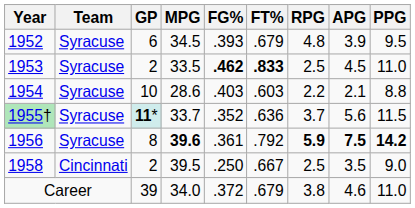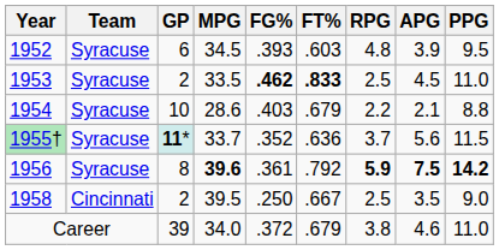 <table class="wikitable sortable" style="font-size:95%; text-align:right;">
 <tr>
 <th>Year</th>
 <th>Team</th>
 <th>GP</th>
 <th>MPG</th>
 <th>FG%</th>
 <th>FT%</th>
 <th>RPG</th>
 <th>APG</th>
 <th>PPG</th>
 </tr>
 <tr>
 <td style="text-align:left;"><a href='#'>1952</a></td>
 <td style="text-align:left;"><a href='#'>Syracuse</a></td>
 <td>6</td>
 <td>34.5</td>
 <td>.393</td>
-<td>.679</td>
+<td>.603</td>
 <td>4.8</td>
 <td>3.9</td>
 <td>9.5</td>
 </tr>
 <tr>
 <td style="text-align:left;"><a href='#'>1953</a></td>
 <td style="text-align:left;"><a href='#'>Syracuse</a></td>
 <td>2</td>
 <td>33.5</td>
 <td><strong>.462</strong></td>
 <td><strong>.833</strong></td>
 <td>2.5</td>
 <td>4.5</td>
 <td>11.0</td>
 </tr>
 <tr>
 <td style="text-align:left;"><a href='#'>1954</a></td>
 <td style="text-align:left;"><a href='#'>Syracuse</a></td>
 <td>10</td>
 <td>28.6</td>
 <td>.403</td>
-<td>.603</td>
+<td>.679</td>
 <td>2.2</td>
 <td>2.1</td>
 <td>8.8</td>
 </tr>
 <tr>
 <td style="text-align:left;background:#afe6ba;"><a href='#'>1955</a>†</td>
 <td style="text-align:left;"><a href='#'>Syracuse</a></td>
 <td style="background:#cfecec;"><strong>11</strong>*</td>
 <td>33.7</td>
 <td>.352</td>
 <td>.636</td>
 <td>3.7</td>
 <td>5.6</td>
 <td>11.5</td>
 </tr>
 <tr>
 <td style="text-align:left;"><a href='#'>1956</a></td>
 <td style="text-align:left;"><a href='#'>Syracuse</a></td>
 <td>8</td>
 <td><strong>39.6</strong></td>
 <td>.361</td>
 <td>.792</td>
 <td><strong>5.9</strong></td>
 <td><strong>7.5</strong></td>
 <td><strong>14.2</strong></td>
 </tr>
 <tr>
 <td style="text-align:left;"><a href='#'>1958</a></td>
 <td style="text-align:left;"><a href='#'>Cincinnati</a></td>
 <td>2</td>
 <td>39.5</td>
 <td>.250</td>
 <td>.667</td>
 <td>2.5</td>
 <td>3.5</td>
 <td>9.0</td>
 </tr>
 <tr>
 <td colspan="2" style="text-align:center;">Career</td>
 <td>39</td>
 <td>34.0</td>
 <td>.372</td>
 <td>.679</td>
 <td>3.8</td>
 <td>4.6</td>
 <td>11.0</td>
 </tr>
 </table>
